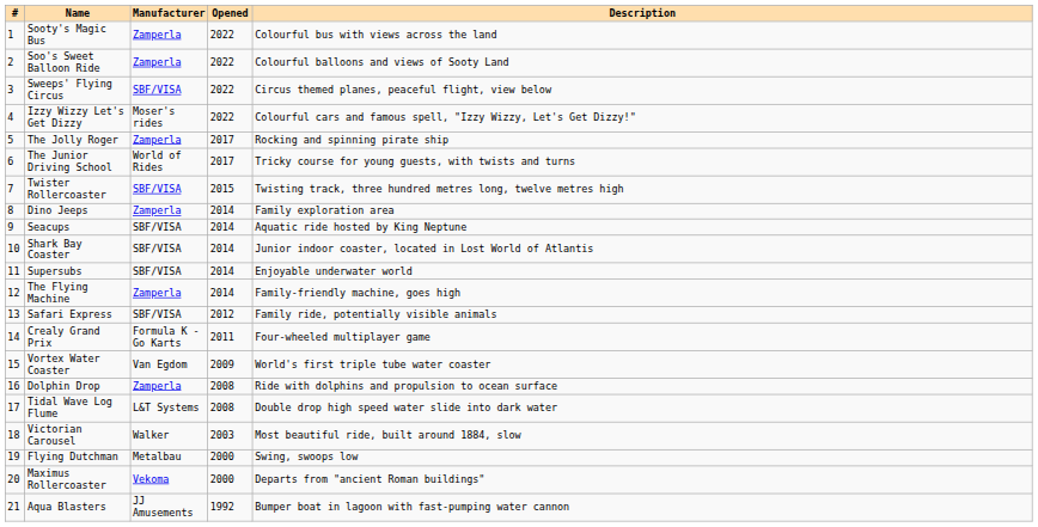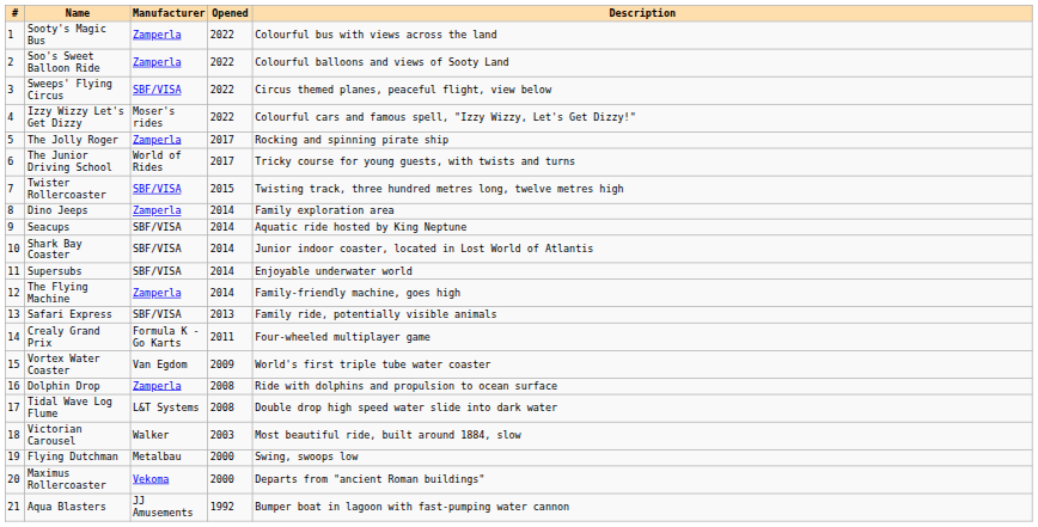 <table class="wikitable sortable" style="width: 100%; font-size: 95%;">
 <tr>
 <th style="background-color: #FFDEAD; width: 1.5em;">#</th>
 <th style="background-color: #FFDEAD; width: 10em;">Name</th>
 <th style="background-color: #FFDEAD; width: 7em;">Manufacturer</th>
 <th style="background-color: #FFDEAD; width: 4em;">Opened</th>
 <th style="background-color: #FFDEAD;">Description</th>
 </tr>
 <tr>
 <td>1</td>
 <td>Sooty's Magic Bus</td>
 <td><a href='#'>Zamperla</a></td>
 <td>2022</td>
 <td>Colourful bus with views across the land</td>
 </tr>
 <tr>
 <td>2</td>
 <td>Soo's Sweet Balloon Ride</td>
 <td><a href='#'>Zamperla</a></td>
 <td>2022</td>
 <td>Colourful balloons and views of Sooty Land</td>
 </tr>
 <tr>
 <td>3</td>
 <td>Sweeps' Flying Circus</td>
 <td><a href='#'>SBF/VISA</a></td>
 <td>2022</td>
 <td>Circus themed planes, peaceful flight, view below</td>
 </tr>
 <tr>
 <td>4</td>
 <td>Izzy Wizzy Let's Get Dizzy</td>
 <td>Moser's rides</td>
 <td>2022</td>
 <td>Colourful cars and famous spell, "Izzy Wizzy, Let's Get Dizzy!"</td>
 </tr>
 <tr>
 <td>5</td>
 <td>The Jolly Roger</td>
 <td><a href='#'>Zamperla</a></td>
 <td>2017</td>
 <td>Rocking and spinning pirate ship</td>
 </tr>
 <tr>
 <td>6</td>
 <td>The Junior Driving School</td>
 <td>World of Rides</td>
 <td>2017</td>
 <td>Tricky course for young guests, with twists and turns</td>
 </tr>
 <tr>
 <td>7</td>
 <td>Twister Rollercoaster</td>
 <td><a href='#'>SBF/VISA</a></td>
 <td>2015</td>
 <td>Twisting track, three hundred metres long, twelve metres high</td>
 </tr>
 <tr>
 <td>8</td>
 <td>Dino Jeeps</td>
 <td><a href='#'>Zamperla</a></td>
 <td>2014</td>
 <td>Family exploration area</td>
 </tr>
 <tr>
 <td>9</td>
 <td>Seacups</td>
 <td>SBF/VISA</td>
 <td>2014</td>
 <td>Aquatic ride hosted by King Neptune</td>
 </tr>
 <tr>
 <td>10</td>
 <td>Shark Bay Coaster</td>
 <td>SBF/VISA</td>
 <td>2014</td>
 <td>Junior indoor coaster, located in Lost World of Atlantis</td>
 </tr>
 <tr>
 <td>11</td>
 <td>Supersubs</td>
 <td>SBF/VISA</td>
 <td>2014</td>
 <td>Enjoyable underwater world</td>
 </tr>
 <tr>
 <td>12</td>
 <td>The Flying Machine</td>
 <td><a href='#'>Zamperla</a></td>
 <td>2014</td>
 <td>Family-friendly machine, goes high</td>
 </tr>
 <tr>
 <td>13</td>
 <td>Safari Express</td>
 <td>SBF/VISA</td>
-<td>2012</td>
+<td>2013</td>
 <td>Family ride, potentially visible animals</td>
 </tr>
 <tr>
 <td>14</td>
 <td>Crealy Grand Prix</td>
 <td>Formula K - Go Karts</td>
 <td>2011</td>
 <td>Four-wheeled multiplayer game</td>
 </tr>
 <tr>
 <td>15</td>
 <td>Vortex Water Coaster</td>
 <td>Van Egdom</td>
 <td>2009</td>
 <td>World's first triple tube water coaster</td>
 </tr>
 <tr>
 <td>16</td>
 <td>Dolphin Drop</td>
 <td><a href='#'>Zamperla</a></td>
 <td>2008</td>
 <td>Ride with dolphins and propulsion to ocean surface</td>
 </tr>
 <tr>
 <td>17</td>
 <td>Tidal Wave Log Flume</td>
 <td>L&T Systems</td>
 <td>2008</td>
 <td>Double drop high speed water slide into dark water</td>
 </tr>
 <tr>
 <td>18</td>
 <td>Victorian Carousel</td>
 <td>Walker</td>
 <td>2003</td>
 <td>Most beautiful ride, built around 1884, slow</td>
 </tr>
 <tr>
 <td>19</td>
 <td>Flying Dutchman</td>
 <td>Metalbau</td>
 <td>2000</td>
 <td>Swing, swoops low</td>
 </tr>
 <tr>
 <td>20</td>
 <td>Maximus Rollercoaster</td>
 <td><a href='#'>Vekoma</a></td>
 <td>2000</td>
 <td>Departs from "ancient Roman buildings"</td>
 </tr>
 <tr>
 <td>21</td>
 <td>Aqua Blasters</td>
 <td>JJ Amusements</td>
 <td>1992</td>
 <td>Bumper boat in lagoon with fast-pumping water cannon</td>
 </tr>
 </table>
